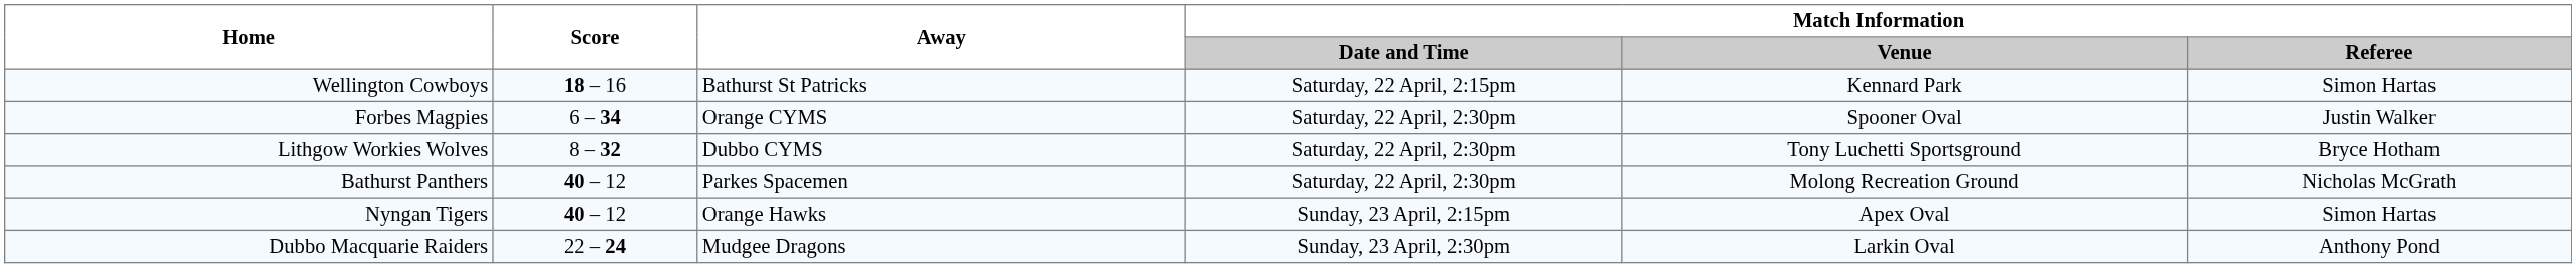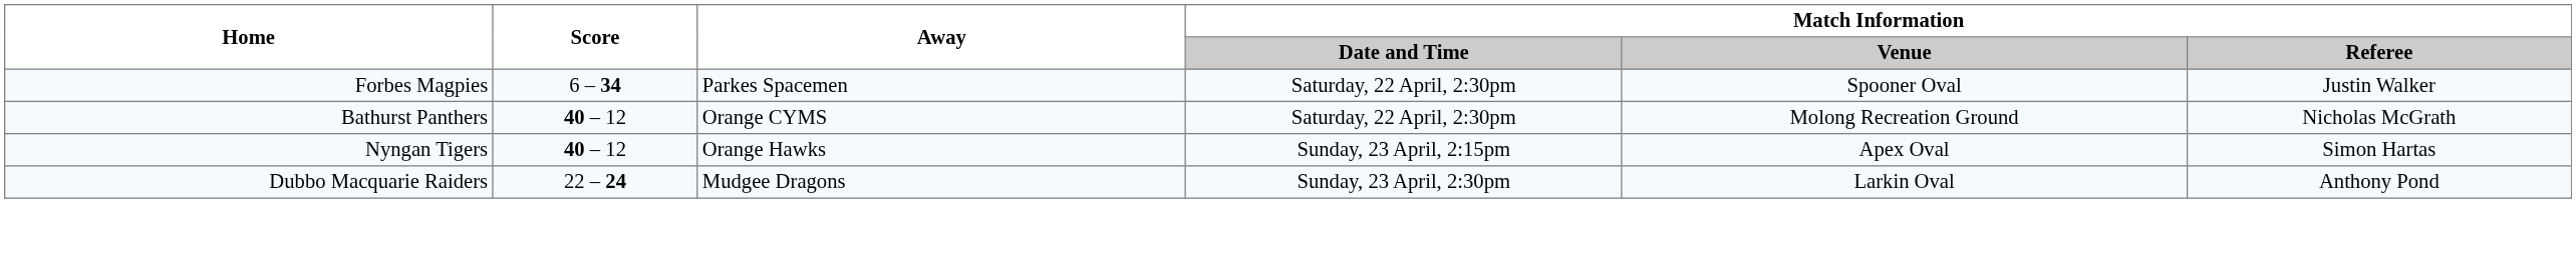 <table border="1" cellpadding="3" cellspacing="0" width="100%" style="border-collapse:collapse;  text-align:center;">
 <tr>
 <th rowspan="2" width="19%">Home</th>
 <th rowspan="2" width="8%">Score</th>
 <th rowspan="2" width="19%">Away</th>
 <th colspan="3">Match Information</th>
 </tr>
 <tr style="background:#CCCCCC">
 <th width="17%">Date and Time</th>
 <th width="22%">Venue</th>
 <th width="50%">Referee</th>
 </tr>
 <tr style="text-align:center; background:#f5faff;">
-<td align="right">Wellington Cowboys </td>
-<td><strong>18</strong> – 16</td>
-<td align="left"> Bathurst St Patricks</td>
-<td>Saturday, 22 April, 2:15pm</td>
-<td>Kennard Park</td>
-<td>Simon Hartas</td>
-</tr>
-<tr style="text-align:center; background:#f5faff;">
 <td align="right">Forbes Magpies </td>
 <td>6 – <strong>34</strong></td>
-<td align="left"> Orange CYMS</td>
+<td align="left"> Parkes Spacemen</td>
 <td>Saturday, 22 April, 2:30pm</td>
 <td>Spooner Oval</td>
 <td>Justin Walker</td>
 </tr>
 <tr style="text-align:center; background:#f5faff;">
-<td align="right">Lithgow Workies Wolves </td>
-<td>8 – <strong>32</strong></td>
-<td align="left"> Dubbo CYMS</td>
-<td>Saturday, 22 April, 2:30pm</td>
-<td>Tony Luchetti Sportsground</td>
-<td>Bryce Hotham</td>
-</tr>
-<tr style="text-align:center; background:#f5faff;">
 <td align="right">Bathurst Panthers </td>
 <td><strong>40</strong> – 12</td>
-<td align="left"> Parkes Spacemen</td>
+<td align="left"> Orange CYMS</td>
 <td>Saturday, 22 April, 2:30pm</td>
 <td>Molong Recreation Ground</td>
 <td>Nicholas McGrath</td>
 </tr>
 <tr style="text-align:center; background:#f5faff;">
 <td align="right">Nyngan Tigers </td>
 <td><strong>40</strong> – 12</td>
 <td align="left"> Orange Hawks</td>
 <td>Sunday, 23 April, 2:15pm</td>
 <td>Apex Oval</td>
 <td>Simon Hartas</td>
 </tr>
 <tr style="text-align:center; background:#f5faff;">
 <td align="right">Dubbo Macquarie Raiders </td>
 <td>22 – <strong>24</strong></td>
 <td align="left"> Mudgee Dragons</td>
 <td>Sunday, 23 April, 2:30pm</td>
 <td>Larkin Oval</td>
 <td>Anthony Pond</td>
 </tr>
 </table>
